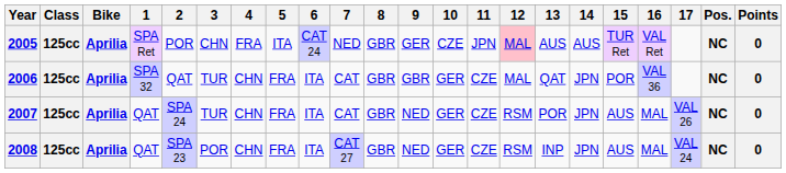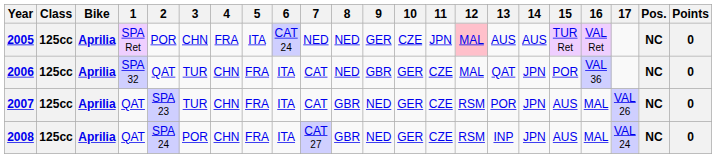 <table class="wikitable" style="text-align:center">
 <tr>
 <th>Year</th>
 <th>Class</th>
 <th>Bike</th>
 <th>1</th>
 <th>2</th>
 <th>3</th>
 <th>4</th>
 <th>5</th>
 <th>6</th>
 <th>7</th>
 <th>8</th>
 <th>9</th>
 <th>10</th>
 <th>11</th>
 <th>12</th>
 <th>13</th>
 <th>14</th>
 <th>15</th>
 <th>16</th>
 <th>17</th>
 <th>Pos.</th>
 <th>Points</th>
 </tr>
 <tr>
 <th><a href='#'>2005</a></th>
 <th>125cc</th>
 <th><a href='#'>Aprilia</a></th>
 <td style="background:#EFCFFF;"><a href='#'>SPA</a><br><small>Ret</small></td>
 <td><a href='#'>POR</a></td>
 <td><a href='#'>CHN</a></td>
 <td><a href='#'>FRA</a></td>
 <td><a href='#'>ITA</a></td>
 <td style="background:#CFCFFF;"><a href='#'>CAT</a><br><small>24</small></td>
 <td><a href='#'>NED</a></td>
-<td><a href='#'>GBR</a></td>
+<td><a href='#'>NED</a></td>
 <td><a href='#'>GER</a></td>
 <td><a href='#'>CZE</a></td>
 <td><a href='#'>JPN</a></td>
 <td style="background: pink;"><a href='#'>MAL</a></td>
 <td><a href='#'>AUS</a></td>
 <td><a href='#'>AUS</a></td>
 <td style="background:#EFCFFF;"><a href='#'>TUR</a><br><small>Ret</small></td>
 <td style="background:#EFCFFF;"><a href='#'>VAL</a><br><small>Ret</small></td>
 <td></td>
 <th>NC</th>
 <th>0</th>
 </tr>
 <tr>
 <th><a href='#'>2006</a></th>
 <th>125cc</th>
 <th><a href='#'>Aprilia</a></th>
 <td style="background:#CFCFFF;"><a href='#'>SPA</a><br><small>32</small></td>
 <td><a href='#'>QAT</a></td>
 <td><a href='#'>TUR</a></td>
 <td><a href='#'>CHN</a></td>
 <td><a href='#'>FRA</a></td>
 <td><a href='#'>ITA</a></td>
 <td><a href='#'>CAT</a></td>
-<td><a href='#'>GBR</a></td>
+<td><a href='#'>NED</a></td>
 <td><a href='#'>GBR</a></td>
 <td><a href='#'>GER</a></td>
 <td><a href='#'>CZE</a></td>
 <td><a href='#'>MAL</a></td>
 <td><a href='#'>QAT</a></td>
 <td><a href='#'>JPN</a></td>
 <td><a href='#'>POR</a></td>
 <td style="background:#CFCFFF;"><a href='#'>VAL</a><br><small>36</small></td>
 <td></td>
 <th>NC</th>
 <th>0</th>
 </tr>
 <tr>
 <th><a href='#'>2007</a></th>
 <th>125cc</th>
 <th><a href='#'>Aprilia</a></th>
 <td><a href='#'>QAT</a></td>
-<td style="background:#CFCFFF;"><a href='#'>SPA</a><br><small>24</small></td>
+<td style="background:#CFCFFF;"><a href='#'>SPA</a><br><small>23</small></td>
 <td><a href='#'>TUR</a></td>
 <td><a href='#'>CHN</a></td>
 <td><a href='#'>FRA</a></td>
 <td><a href='#'>ITA</a></td>
 <td><a href='#'>CAT</a></td>
 <td><a href='#'>GBR</a></td>
 <td><a href='#'>NED</a></td>
 <td><a href='#'>GER</a></td>
 <td><a href='#'>CZE</a></td>
 <td><a href='#'>RSM</a></td>
 <td><a href='#'>POR</a></td>
 <td><a href='#'>JPN</a></td>
 <td><a href='#'>AUS</a></td>
 <td><a href='#'>MAL</a></td>
 <td style="background:#CFCFFF;"><a href='#'>VAL</a><br><small>26</small></td>
 <th>NC</th>
 <th>0</th>
 </tr>
 <tr>
 <th><a href='#'>2008</a></th>
 <th>125cc</th>
 <th><a href='#'>Aprilia</a></th>
 <td><a href='#'>QAT</a></td>
-<td style="background:#CFCFFF;"><a href='#'>SPA</a><br><small>23</small></td>
+<td style="background:#CFCFFF;"><a href='#'>SPA</a><br><small>24</small></td>
 <td><a href='#'>POR</a></td>
 <td><a href='#'>CHN</a></td>
 <td><a href='#'>FRA</a></td>
 <td><a href='#'>ITA</a></td>
 <td style="background:#CFCFFF;"><a href='#'>CAT</a><br><small>27</small></td>
 <td><a href='#'>GBR</a></td>
 <td><a href='#'>NED</a></td>
 <td><a href='#'>GER</a></td>
 <td><a href='#'>CZE</a></td>
 <td><a href='#'>RSM</a></td>
 <td><a href='#'>INP</a></td>
 <td><a href='#'>JPN</a></td>
 <td><a href='#'>AUS</a></td>
 <td><a href='#'>MAL</a></td>
 <td style="background:#CFCFFF;"><a href='#'>VAL</a><br><small>24</small></td>
 <th>NC</th>
 <th>0</th>
 </tr>
 </table>
